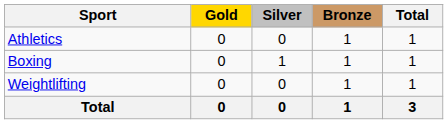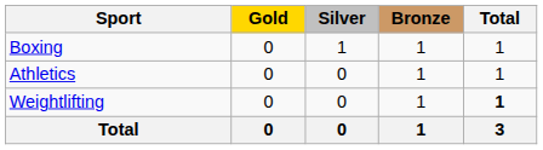 <table class="wikitable sortable" style="text-align:center;">
 <tr>
 <th width=200>Sport</th>
 <td bgcolor=gold width=60><strong>Gold</strong></td>
 <td bgcolor=silver width=60><strong>Silver</strong></td>
 <td bgcolor=#cc9966 width=70><strong>Bronze</strong></td>
 <th width=60>Total</th>
 </tr>
 <tr>
-<td align=left> <a href='#'>Athletics</a></td>
+<td align=left> <a href='#'>Boxing</a></td>
 <td>0</td>
-<td>0</td>
+<td>1</td>
 <td>1</td>
 <td>1</td>
 </tr>
 <tr>
-<td align=left> <a href='#'>Boxing</a></td>
+<td align=left> <a href='#'>Athletics</a></td>
 <td>0</td>
-<td>1</td>
+<td>0</td>
 <td>1</td>
 <td>1</td>
 </tr>
 <tr>
 <td align=left> <a href='#'>Weightlifting</a></td>
 <td>0</td>
 <td>0</td>
 <td>1</td>
-<td>1</td>
+<td><strong>1</strong></td>
 </tr>
 <tr>
 <th>Total</th>
 <th>0</th>
 <th>0</th>
 <th>1</th>
 <th>3</th>
 </tr>
 </table>
